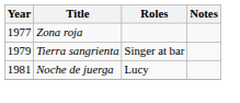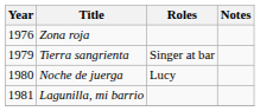 <table class="wikitable sortable">
 <tr>
 <th>Year</th>
 <th>Title</th>
 <th>Roles</th>
 <th>Notes</th>
 </tr>
 <tr>
-<td>1977</td>
+<td>1976</td>
 <td><em>Zona roja</em></td>
 <td></td>
 <td></td>
 </tr>
 <tr>
 <td>1979</td>
 <td><em>Tierra sangrienta</em></td>
 <td>Singer at bar</td>
 <td></td>
 </tr>
 <tr>
-<td>1981</td>
+<td>1980</td>
 <td><em>Noche de juerga</em></td>
 <td>Lucy</td>
 <td></td>
 </tr>
 <tr>
+<td>1981</td>
+<td><em>Lagunilla, mi barrio</em></td>
+<td></td>
+<td></td>
+</tr>
+<tr>
 </tr>
 </table>
